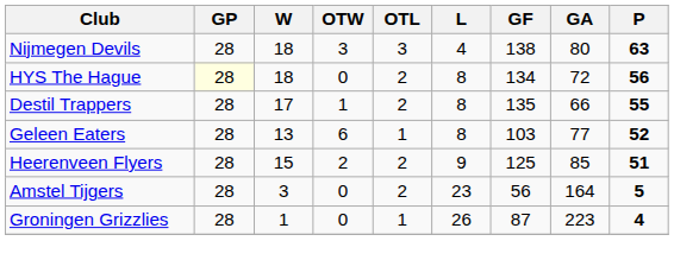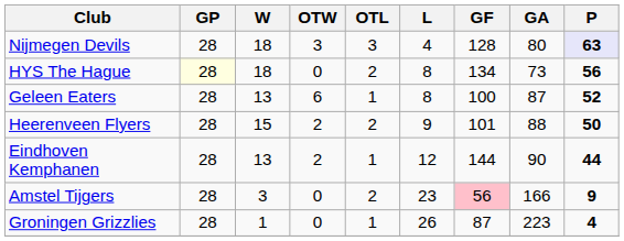 <table class="wikitable" style="text-align:center;">
 <tr>
 <th width=160px>Club</th>
 <th width=45px>GP</th>
 <th width=45px>W</th>
 <th width=45px>OTW</th>
 <th width=45px>OTL</th>
 <th width=45px>L</th>
 <th width=45px>GF</th>
 <th width=45px>GA</th>
 <th width=45px>P</th>
 </tr>
 <tr>
 <td align=left><a href='#'>Nijmegen Devils</a></td>
 <td>28</td>
 <td>18</td>
 <td>3</td>
 <td>3</td>
 <td>4</td>
-<td>138</td>
+<td>128</td>
 <td>80</td>
-<td><strong>63</strong></td>
+<td style="background: lavender;"><strong>63</strong></td>
 </tr>
 <tr>
 <td align=left><a href='#'>HYS The Hague</a></td>
 <td style="background: lightyellow;">28</td>
 <td>18</td>
 <td>0</td>
 <td>2</td>
 <td>8</td>
 <td>134</td>
-<td>72</td>
+<td>73</td>
 <td><strong>56</strong></td>
-</tr>
-<tr>
-<td align=left><a href='#'>Destil Trappers</a></td>
-<td>28</td>
-<td>17</td>
-<td>1</td>
-<td>2</td>
-<td>8</td>
-<td>135</td>
-<td>66</td>
-<td><strong>55</strong></td>
 </tr>
 <tr>
 <td align=left><a href='#'>Geleen Eaters</a></td>
 <td>28</td>
 <td>13</td>
 <td>6</td>
 <td>1</td>
 <td>8</td>
-<td>103</td>
-<td>77</td>
+<td>100</td>
+<td>87</td>
 <td><strong>52</strong></td>
 </tr>
 <tr>
 <td align=left><a href='#'>Heerenveen Flyers</a></td>
 <td>28</td>
 <td>15</td>
 <td>2</td>
 <td>2</td>
 <td>9</td>
-<td>125</td>
-<td>85</td>
-<td><strong>51</strong></td>
+<td>101</td>
+<td>88</td>
+<td><strong>50</strong></td>
+</tr>
+<tr>
+<td align=left><a href='#'>Eindhoven Kemphanen</a></td>
+<td>28</td>
+<td>13</td>
+<td>2</td>
+<td>1</td>
+<td>12</td>
+<td>144</td>
+<td>90</td>
+<td><strong>44</strong></td>
 </tr>
 <tr>
 <td align=left><a href='#'>Amstel Tijgers</a></td>
 <td>28</td>
 <td>3</td>
 <td>0</td>
 <td>2</td>
 <td>23</td>
-<td>56</td>
-<td>164</td>
-<td><strong>5</strong></td>
+<td style="background: pink;">56</td>
+<td>166</td>
+<td><strong>9</strong></td>
 </tr>
 <tr>
 <td align=left><a href='#'>Groningen Grizzlies</a></td>
 <td>28</td>
 <td>1</td>
 <td>0</td>
 <td>1</td>
 <td>26</td>
 <td>87</td>
 <td>223</td>
 <td><strong>4</strong></td>
 </tr>
 <tr>
 </tr>
 </table>
